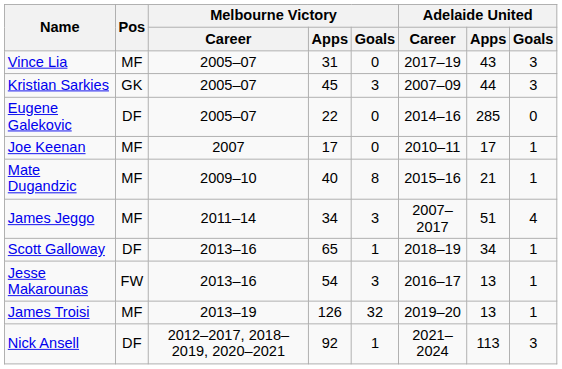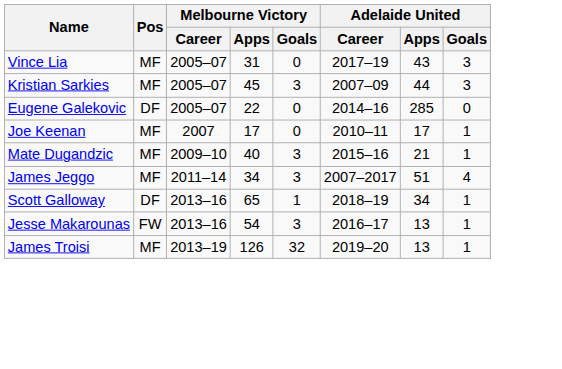 <table class="wikitable" style="text-align: center">
 <tr>
 <th rowspan=2>Name</th>
 <th rowspan=2>Pos</th>
 <th colspan=3>Melbourne Victory</th>
 <th colspan=3>Adelaide United</th>
 </tr>
 <tr>
 <th>Career</th>
 <th>Apps</th>
 <th>Goals</th>
 <th>Career</th>
 <th>Apps</th>
 <th>Goals</th>
 </tr>
 <tr>
 <td align=left><a href='#'>Vince Lia</a></td>
 <td>MF</td>
 <td>2005–07</td>
 <td>31</td>
 <td>0</td>
 <td>2017–19</td>
 <td>43</td>
 <td>3</td>
 </tr>
 <tr>
 <td align=left><a href='#'>Kristian Sarkies</a></td>
-<td>GK</td>
+<td>MF</td>
 <td>2005–07</td>
 <td>45</td>
 <td>3</td>
 <td>2007–09</td>
 <td>44</td>
 <td>3</td>
 </tr>
 <tr>
 <td align=left><a href='#'>Eugene Galekovic</a></td>
 <td>DF</td>
 <td>2005–07</td>
 <td>22</td>
 <td>0</td>
 <td>2014–16</td>
 <td>285</td>
 <td>0</td>
 </tr>
 <tr>
 <td align=left><a href='#'>Joe Keenan</a></td>
 <td>MF</td>
 <td>2007</td>
 <td>17</td>
 <td>0</td>
 <td>2010–11</td>
 <td>17</td>
 <td>1</td>
 </tr>
 <tr>
 <td align=left><a href='#'>Mate Dugandzic</a></td>
 <td>MF</td>
 <td>2009–10</td>
 <td>40</td>
-<td>8</td>
+<td>3</td>
 <td>2015–16</td>
 <td>21</td>
 <td>1</td>
 </tr>
 <tr>
 <td align=left><a href='#'>James Jeggo</a></td>
 <td>MF</td>
 <td>2011–14</td>
 <td>34</td>
 <td>3</td>
 <td>2007–2017</td>
 <td>51</td>
 <td>4</td>
 </tr>
 <tr>
 <td align=left><a href='#'>Scott Galloway</a></td>
 <td>DF</td>
 <td>2013–16</td>
 <td>65</td>
 <td>1</td>
 <td>2018–19</td>
 <td>34</td>
 <td>1</td>
 </tr>
 <tr>
 <td align=left><a href='#'>Jesse Makarounas</a></td>
 <td>FW</td>
 <td>2013–16</td>
 <td>54</td>
 <td>3</td>
 <td>2016–17</td>
 <td>13</td>
 <td>1</td>
 </tr>
 <tr>
 <td align=left><a href='#'>James Troisi</a></td>
 <td>MF</td>
 <td>2013–19</td>
 <td>126</td>
 <td>32</td>
 <td>2019–20</td>
 <td>13</td>
 <td>1</td>
 </tr>
-<tr>
-<td align=left><a href='#'>Nick Ansell</a></td>
-<td>DF</td>
-<td>2012–2017, 2018–2019, 2020–2021</td>
-<td>92</td>
-<td>1</td>
-<td>2021–2024</td>
-<td>113</td>
-<td>3</td>
-</tr>
 </table>
